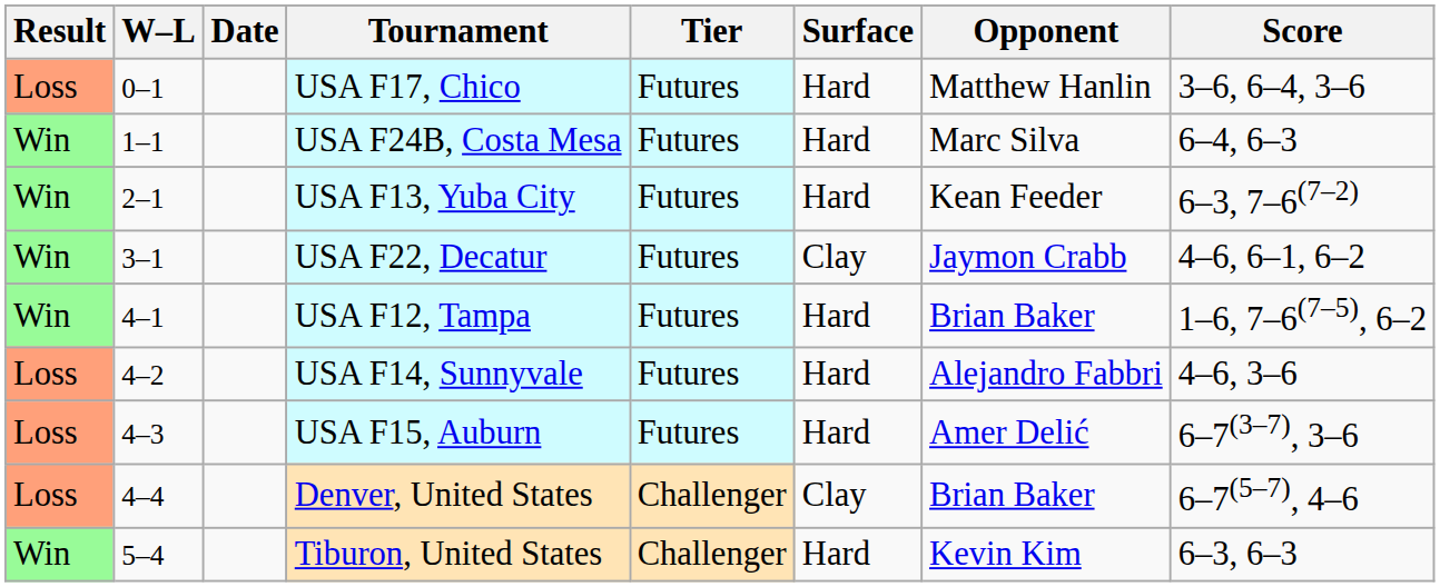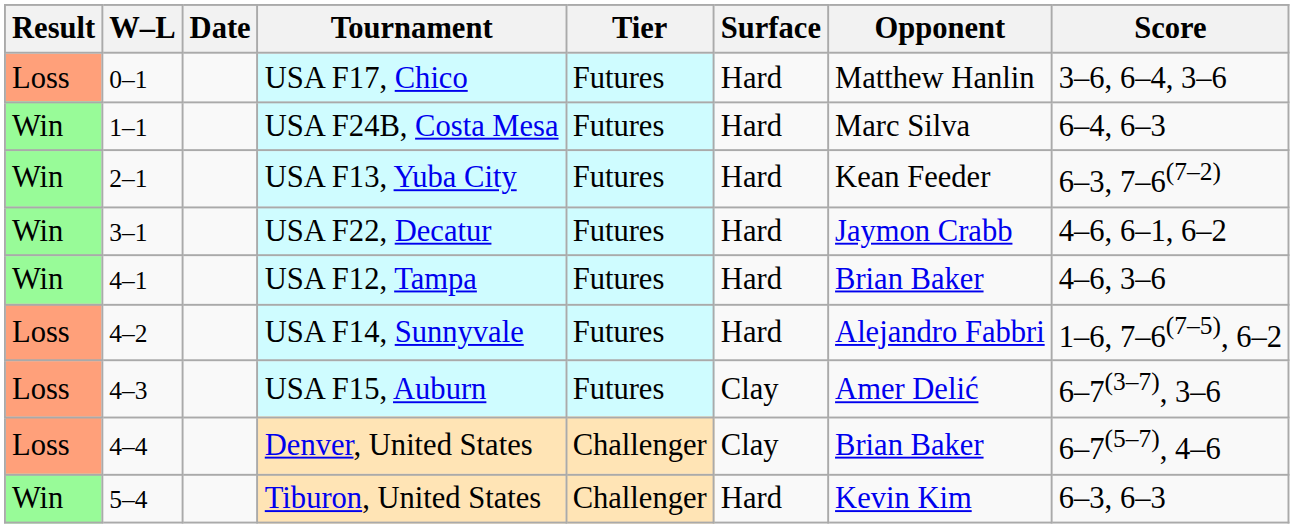 <table class="sortable wikitable">
 <tr>
 <th>Result</th>
 <th class="unsortable">W–L</th>
 <th>Date</th>
 <th>Tournament</th>
 <th>Tier</th>
 <th>Surface</th>
 <th>Opponent</th>
 <th class="unsortable">Score</th>
 </tr>
 <tr>
 <td bgcolor=FFA07A>Loss</td>
 <td><small>0–1</small></td>
 <td></td>
 <td style="background:#cffcff;">USA F17, <a href='#'>Chico</a></td>
 <td style="background:#cffcff;">Futures</td>
 <td>Hard</td>
 <td> Matthew Hanlin</td>
 <td>3–6, 6–4, 3–6</td>
 </tr>
 <tr>
 <td bgcolor=98FB98>Win</td>
 <td><small>1–1</small></td>
 <td></td>
 <td style="background:#cffcff;">USA F24B, <a href='#'>Costa Mesa</a></td>
 <td style="background:#cffcff;">Futures</td>
 <td>Hard</td>
 <td> Marc Silva</td>
 <td>6–4, 6–3</td>
 </tr>
 <tr>
 <td bgcolor=98FB98>Win</td>
 <td><small>2–1</small></td>
 <td></td>
 <td style="background:#cffcff;">USA F13, <a href='#'>Yuba City</a></td>
 <td style="background:#cffcff;">Futures</td>
 <td>Hard</td>
 <td> Kean Feeder</td>
 <td>6–3, 7–6<sup>(7–2)</sup></td>
 </tr>
 <tr>
 <td bgcolor=98FB98>Win</td>
 <td><small>3–1</small></td>
 <td></td>
 <td style="background:#cffcff;">USA F22, <a href='#'>Decatur</a></td>
 <td style="background:#cffcff;">Futures</td>
-<td>Clay</td>
+<td>Hard</td>
 <td> <a href='#'>Jaymon Crabb</a></td>
 <td>4–6, 6–1, 6–2</td>
 </tr>
 <tr>
 <td bgcolor=98FB98>Win</td>
 <td><small>4–1</small></td>
 <td></td>
 <td style="background:#cffcff;">USA F12, <a href='#'>Tampa</a></td>
 <td style="background:#cffcff;">Futures</td>
 <td>Hard</td>
 <td> <a href='#'>Brian Baker</a></td>
-<td>1–6, 7–6<sup>(7–5)</sup>, 6–2</td>
+<td>4–6, 3–6</td>
 </tr>
 <tr>
 <td bgcolor=FFA07A>Loss</td>
 <td><small>4–2</small></td>
 <td></td>
 <td style="background:#cffcff;">USA F14, <a href='#'>Sunnyvale</a></td>
 <td style="background:#cffcff;">Futures</td>
 <td>Hard</td>
 <td> <a href='#'>Alejandro Fabbri</a></td>
-<td>4–6, 3–6</td>
+<td>1–6, 7–6<sup>(7–5)</sup>, 6–2</td>
 </tr>
 <tr>
 <td bgcolor=FFA07A>Loss</td>
 <td><small>4–3</small></td>
 <td></td>
 <td style="background:#cffcff;">USA F15, <a href='#'>Auburn</a></td>
 <td style="background:#cffcff;">Futures</td>
-<td>Hard</td>
+<td>Clay</td>
 <td> <a href='#'>Amer Delić</a></td>
 <td>6–7<sup>(3–7)</sup>, 3–6</td>
 </tr>
 <tr>
 <td bgcolor=FFA07A>Loss</td>
 <td><small>4–4</small></td>
 <td></td>
 <td style="background:moccasin;"><a href='#'>Denver</a>, United States</td>
 <td style="background:moccasin;">Challenger</td>
 <td>Clay</td>
 <td> <a href='#'>Brian Baker</a></td>
 <td>6–7<sup>(5–7)</sup>, 4–6</td>
 </tr>
 <tr>
 <td bgcolor=98FB98>Win</td>
 <td><small>5–4</small></td>
 <td></td>
 <td style="background:moccasin;"><a href='#'>Tiburon</a>, United States</td>
 <td style="background:moccasin;">Challenger</td>
 <td>Hard</td>
 <td> <a href='#'>Kevin Kim</a></td>
 <td>6–3, 6–3</td>
 </tr>
 </table>
